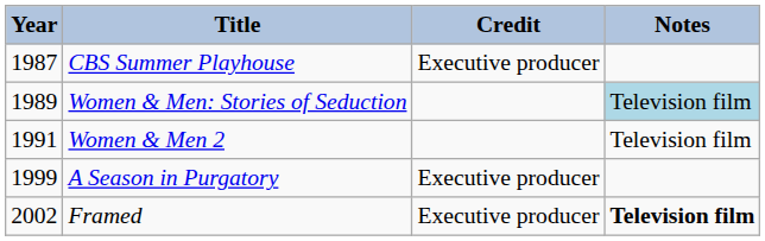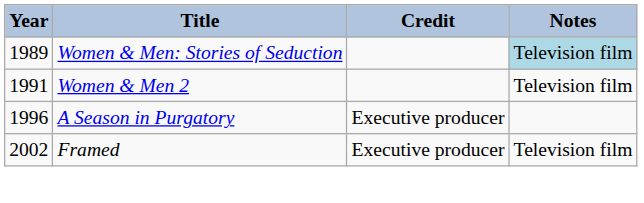 <table class="wikitable" style="font-size:95%;">
 <tr>
 <th style="background:#B0C4DE;">Year</th>
 <th style="background:#B0C4DE;">Title</th>
 <th style="background:#B0C4DE;">Credit</th>
 <th style="background:#B0C4DE;">Notes</th>
-</tr>
-<tr>
-<td>1987</td>
-<td><em><a href='#'>CBS Summer Playhouse</a></em></td>
-<td>Executive producer</td>
-<td></td>
 </tr>
 <tr>
 <td>1989</td>
 <td><em><a href='#'>Women & Men: Stories of Seduction</a></em></td>
 <td></td>
 <td style="background: lightblue;">Television film</td>
 </tr>
 <tr>
 <td>1991</td>
 <td><em><a href='#'>Women & Men 2</a></em></td>
 <td></td>
 <td>Television film</td>
 </tr>
 <tr>
-<td>1999</td>
+<td>1996</td>
 <td><em><a href='#'>A Season in Purgatory</a></em></td>
 <td>Executive producer</td>
 <td></td>
 </tr>
 <tr>
 <td>2002</td>
 <td><em>Framed</em></td>
 <td>Executive producer</td>
-<td><strong>Television film</strong></td>
+<td>Television film</td>
 </tr>
 </table>
